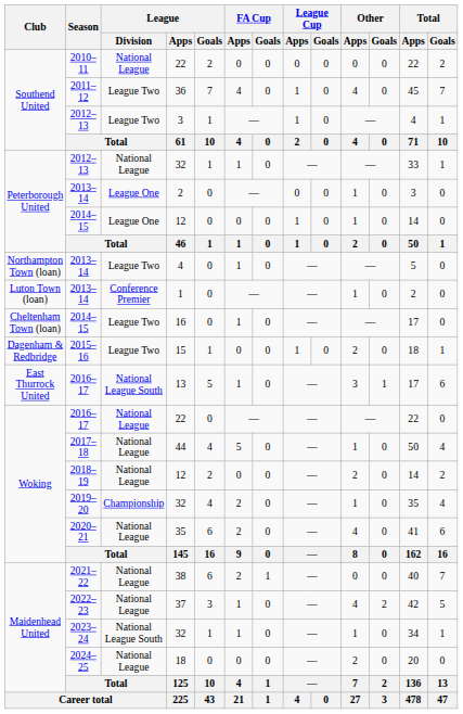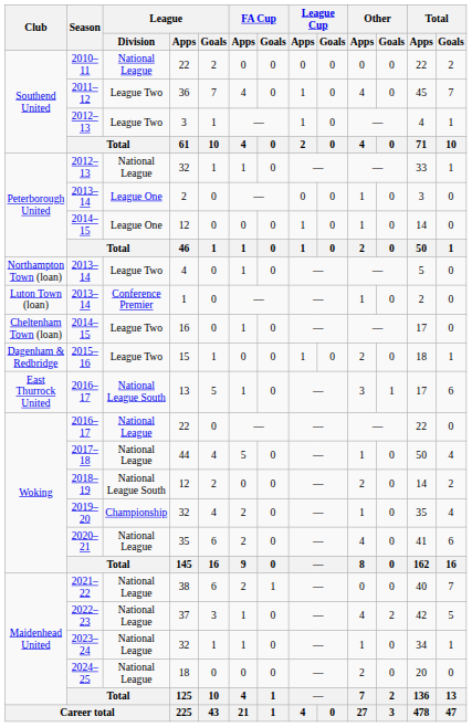 <table class=wikitable style="text-align: center">
 <tr>
 <th rowspan=2>Club</th>
 <th rowspan=2>Season</th>
 <th colspan=3>League</th>
 <th colspan=2><a href='#'>FA Cup</a></th>
 <th colspan=2><a href='#'>League Cup</a></th>
 <th colspan=2>Other</th>
 <th colspan=3>Total</th>
 </tr>
 <tr>
 <th>Division</th>
 <th>Apps</th>
 <th>Goals</th>
 <th>Apps</th>
 <th>Goals</th>
 <th>Apps</th>
 <th>Goals</th>
 <th>Apps</th>
 <th>Goals</th>
 <th>Apps</th>
 <th>Goals</th>
 </tr>
 <tr>
 <td rowspan=4><a href='#'>Southend United</a></td>
 <td><a href='#'>2010–11</a></td>
 <td><a href='#'>National League</a></td>
 <td>22</td>
 <td>2</td>
 <td>0</td>
 <td>0</td>
 <td>0</td>
 <td>0</td>
 <td>0</td>
 <td>0</td>
 <td>22</td>
 <td>2</td>
 </tr>
 <tr>
 <td><a href='#'>2011–12</a></td>
 <td>League Two</td>
 <td>36</td>
 <td>7</td>
 <td>4</td>
 <td>0</td>
 <td>1</td>
 <td>0</td>
 <td>4</td>
 <td>0</td>
 <td>45</td>
 <td>7</td>
 </tr>
 <tr>
 <td><a href='#'>2012–13</a></td>
 <td>League Two</td>
 <td>3</td>
 <td>1</td>
 <td colspan=2>—</td>
 <td>1</td>
 <td>0</td>
 <td colspan=2>—</td>
 <td>4</td>
 <td>1</td>
 </tr>
 <tr>
 <th colspan=2>Total</th>
 <th>61</th>
 <th>10</th>
 <th>4</th>
 <th>0</th>
 <th>2</th>
 <th>0</th>
 <th>4</th>
 <th>0</th>
 <th>71</th>
 <th>10</th>
 </tr>
 <tr>
 <td rowspan=4><a href='#'>Peterborough United</a></td>
 <td><a href='#'>2012–13</a></td>
 <td>National League</td>
 <td>32</td>
 <td>1</td>
 <td>1</td>
 <td>0</td>
 <td colspan=2>—</td>
 <td colspan=2>—</td>
 <td>33</td>
 <td>1</td>
 </tr>
 <tr>
 <td><a href='#'>2013–14</a></td>
 <td><a href='#'>League One</a></td>
 <td>2</td>
 <td>0</td>
 <td colspan=2>—</td>
 <td>0</td>
 <td>0</td>
 <td>1</td>
 <td>0</td>
 <td>3</td>
 <td>0</td>
 </tr>
 <tr>
 <td><a href='#'>2014–15</a></td>
 <td>League One</td>
 <td>12</td>
 <td>0</td>
 <td>0</td>
 <td>0</td>
 <td>1</td>
 <td>0</td>
 <td>1</td>
 <td>0</td>
 <td>14</td>
 <td>0</td>
 </tr>
 <tr>
 <th colspan=2>Total</th>
 <th>46</th>
 <th>1</th>
 <th>1</th>
 <th>0</th>
 <th>1</th>
 <th>0</th>
 <th>2</th>
 <th>0</th>
 <th>50</th>
 <th>1</th>
 </tr>
 <tr>
 <td><a href='#'>Northampton Town</a> (loan)</td>
 <td><a href='#'>2013–14</a></td>
 <td>League Two</td>
 <td>4</td>
 <td>0</td>
 <td>1</td>
 <td>0</td>
 <td colspan=2>—</td>
 <td colspan=2>—</td>
 <td>5</td>
 <td>0</td>
 </tr>
 <tr>
 <td><a href='#'>Luton Town</a> (loan)</td>
 <td><a href='#'>2013–14</a></td>
 <td><a href='#'>Conference Premier</a></td>
 <td>1</td>
 <td>0</td>
 <td colspan=2>—</td>
 <td colspan=2>—</td>
 <td>1</td>
 <td>0</td>
 <td>2</td>
 <td>0</td>
 </tr>
 <tr>
 <td><a href='#'>Cheltenham Town</a> (loan)</td>
 <td><a href='#'>2014–15</a></td>
 <td>League Two</td>
 <td>16</td>
 <td>0</td>
 <td>1</td>
 <td>0</td>
 <td colspan=2>—</td>
 <td colspan=2>—</td>
 <td>17</td>
 <td>0</td>
 </tr>
 <tr>
 <td><a href='#'>Dagenham & Redbridge</a></td>
 <td><a href='#'>2015–16</a></td>
 <td>League Two</td>
 <td>15</td>
 <td>1</td>
 <td>0</td>
 <td>0</td>
 <td>1</td>
 <td>0</td>
 <td>2</td>
 <td>0</td>
 <td>18</td>
 <td>1</td>
 </tr>
 <tr>
 <td><a href='#'>East Thurrock United</a></td>
 <td><a href='#'>2016–17</a></td>
 <td><a href='#'>National League South</a></td>
 <td>13</td>
 <td>5</td>
 <td>1</td>
 <td>0</td>
 <td colspan=2>—</td>
 <td>3</td>
 <td>1</td>
 <td>17</td>
 <td>6</td>
 </tr>
 <tr>
 <td rowspan=6><a href='#'>Woking</a></td>
 <td><a href='#'>2016–17</a></td>
 <td><a href='#'>National League</a></td>
 <td>22</td>
 <td>0</td>
 <td colspan=2>—</td>
 <td colspan=2>—</td>
 <td colspan=2>—</td>
 <td>22</td>
 <td>0</td>
 </tr>
 <tr>
 <td><a href='#'>2017–18</a></td>
 <td>National League</td>
 <td>44</td>
 <td>4</td>
 <td>5</td>
 <td>0</td>
 <td colspan=2>—</td>
 <td>1</td>
 <td>0</td>
 <td>50</td>
 <td>4</td>
 </tr>
 <tr>
 <td><a href='#'>2018–19</a></td>
-<td>National League</td>
+<td>National League South</td>
 <td>12</td>
 <td>2</td>
 <td>0</td>
 <td>0</td>
 <td colspan=2>—</td>
 <td>2</td>
 <td>0</td>
 <td>14</td>
 <td>2</td>
 </tr>
 <tr>
 <td><a href='#'>2019–20</a></td>
 <td><a href='#'>Championship</a></td>
 <td>32</td>
 <td>4</td>
 <td>2</td>
 <td>0</td>
 <td colspan=2>—</td>
 <td>1</td>
 <td>0</td>
 <td>35</td>
 <td>4</td>
 </tr>
 <tr>
 <td><a href='#'>2020–21</a></td>
 <td>National League</td>
 <td>35</td>
 <td>6</td>
 <td>2</td>
 <td>0</td>
 <td colspan=2>—</td>
 <td>4</td>
 <td>0</td>
 <td>41</td>
 <td>6</td>
 </tr>
 <tr>
 <th colspan=2>Total</th>
 <th>145</th>
 <th>16</th>
 <th>9</th>
 <th>0</th>
 <th colspan=2>—</th>
 <th>8</th>
 <th>0</th>
 <th>162</th>
 <th>16</th>
 </tr>
 <tr>
 <td rowspan=5><a href='#'>Maidenhead United</a></td>
 <td><a href='#'>2021–22</a></td>
 <td>National League</td>
 <td>38</td>
 <td>6</td>
 <td>2</td>
 <td>1</td>
 <td colspan=2>—</td>
 <td>0</td>
 <td>0</td>
 <td>40</td>
 <td>7</td>
 </tr>
 <tr>
 <td><a href='#'>2022–23</a></td>
 <td>National League</td>
 <td>37</td>
 <td>3</td>
 <td>1</td>
 <td>0</td>
 <td colspan=2>—</td>
 <td>4</td>
 <td>2</td>
 <td>42</td>
 <td>5</td>
 </tr>
 <tr>
 <td><a href='#'>2023–24</a></td>
-<td>National League South</td>
+<td>National League</td>
 <td>32</td>
 <td>1</td>
 <td>1</td>
 <td>0</td>
 <td colspan=2>—</td>
 <td>1</td>
 <td>0</td>
 <td>34</td>
 <td>1</td>
 </tr>
 <tr>
 <td><a href='#'>2024–25</a></td>
 <td>National League</td>
 <td>18</td>
 <td>0</td>
 <td>0</td>
 <td>0</td>
 <td colspan=2>—</td>
 <td>2</td>
 <td>0</td>
 <td>20</td>
 <td>0</td>
 </tr>
 <tr>
 <th colspan=2>Total</th>
 <th>125</th>
 <th>10</th>
 <th>4</th>
 <th>1</th>
 <th colspan=2>—</th>
 <th>7</th>
 <th>2</th>
 <th>136</th>
 <th>13</th>
 </tr>
 <tr>
 <th colspan=3>Career total</th>
 <th>225</th>
 <th>43</th>
 <th>21</th>
 <th>1</th>
 <th>4</th>
 <th>0</th>
 <th>27</th>
 <th>3</th>
 <th>478</th>
 <th>47</th>
 </tr>
 </table>
